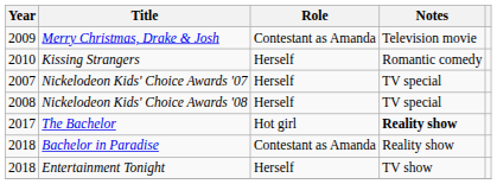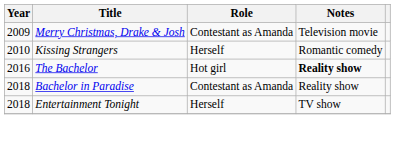 <table class="wikitable sortable">
 <tr>
 <th>Year</th>
 <th>Title</th>
 <th>Role</th>
 <th>Notes</th>
 <th class="unsortable"></th>
 </tr>
 <tr>
 <td>2009</td>
 <td><em><a href='#'>Merry Christmas, Drake & Josh</a></em></td>
 <td>Contestant as Amanda</td>
 <td>Television movie</td>
 <td></td>
 </tr>
 <tr>
 <td>2010</td>
 <td><em>Kissing Strangers</em></td>
 <td>Herself</td>
 <td>Romantic comedy</td>
 <td></td>
 </tr>
 <tr>
-<td>2007</td>
-<td><em>Nickelodeon Kids' Choice Awards '07</em></td>
-<td>Herself</td>
-<td>TV special</td>
-<td></td>
-</tr>
-<tr>
-<td>2008</td>
-<td><em>Nickelodeon Kids' Choice Awards '08</em></td>
-<td>Herself</td>
-<td>TV special</td>
-<td></td>
-</tr>
-<tr>
-<td>2017</td>
+<td>2016</td>
 <td><em><a href='#'>The Bachelor</a></em></td>
 <td>Hot girl</td>
 <td><strong>Reality show</strong></td>
 <td></td>
 </tr>
 <tr>
 <td>2018</td>
 <td><em><a href='#'>Bachelor in Paradise</a></em></td>
 <td>Contestant as Amanda</td>
 <td>Reality show</td>
 <td></td>
 </tr>
 <tr>
 <td>2018</td>
 <td><em>Entertainment Tonight</em></td>
 <td>Herself</td>
 <td>TV show</td>
 <td></td>
 </tr>
 <tr>
 </tr>
 </table>
